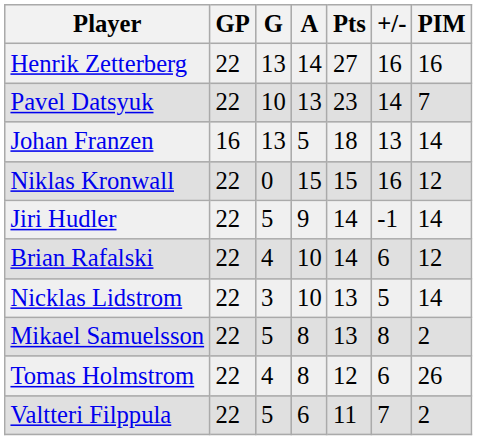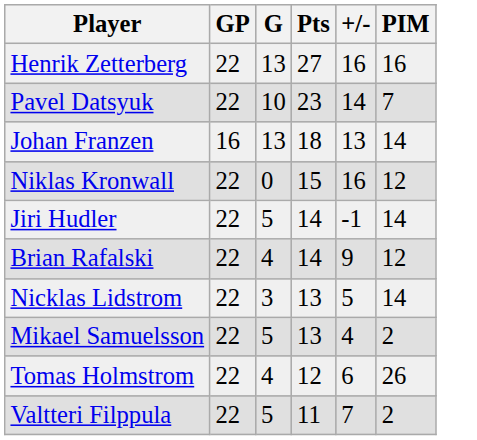 <table class="wikitable sortable">
 <tr>
 <th>Player</th>
 <th>GP</th>
 <th>G</th>
-<th>A</th>
 <th>Pts</th>
 <th>+/-</th>
 <th>PIM</th>
 </tr>
 <tr bgcolor="#f0f0f0">
 <td><a href='#'>Henrik Zetterberg</a></td>
 <td>22</td>
 <td>13</td>
-<td>14</td>
 <td>27</td>
 <td>16</td>
 <td>16</td>
 </tr>
 <tr bgcolor="#e0e0e0">
 <td><a href='#'>Pavel Datsyuk</a></td>
 <td>22</td>
 <td>10</td>
-<td>13</td>
 <td>23</td>
 <td>14</td>
 <td>7</td>
 </tr>
 <tr bgcolor="#f0f0f0">
 <td><a href='#'>Johan Franzen</a></td>
 <td>16</td>
 <td>13</td>
-<td>5</td>
 <td>18</td>
 <td>13</td>
 <td>14</td>
 </tr>
 <tr bgcolor="#e0e0e0">
 <td><a href='#'>Niklas Kronwall</a></td>
 <td>22</td>
 <td>0</td>
 <td>15</td>
-<td>15</td>
 <td>16</td>
 <td>12</td>
 </tr>
 <tr bgcolor="#f0f0f0">
 <td><a href='#'>Jiri Hudler</a></td>
 <td>22</td>
 <td>5</td>
-<td>9</td>
 <td>14</td>
 <td>-1</td>
 <td>14</td>
 </tr>
 <tr bgcolor="#e0e0e0">
 <td><a href='#'>Brian Rafalski</a></td>
 <td>22</td>
 <td>4</td>
-<td>10</td>
 <td>14</td>
-<td>6</td>
+<td>9</td>
 <td>12</td>
 </tr>
 <tr bgcolor="#f0f0f0">
 <td><a href='#'>Nicklas Lidstrom</a></td>
 <td>22</td>
 <td>3</td>
-<td>10</td>
 <td>13</td>
 <td>5</td>
 <td>14</td>
 </tr>
 <tr bgcolor="#e0e0e0">
 <td><a href='#'>Mikael Samuelsson</a></td>
 <td>22</td>
 <td>5</td>
-<td>8</td>
 <td>13</td>
-<td>8</td>
+<td>4</td>
 <td>2</td>
 </tr>
 <tr bgcolor="#f0f0f0">
 <td><a href='#'>Tomas Holmstrom</a></td>
 <td>22</td>
 <td>4</td>
-<td>8</td>
 <td>12</td>
 <td>6</td>
 <td>26</td>
 </tr>
 <tr bgcolor="#e0e0e0">
 <td><a href='#'>Valtteri Filppula</a></td>
 <td>22</td>
 <td>5</td>
-<td>6</td>
 <td>11</td>
 <td>7</td>
 <td>2</td>
 </tr>
 </table>
